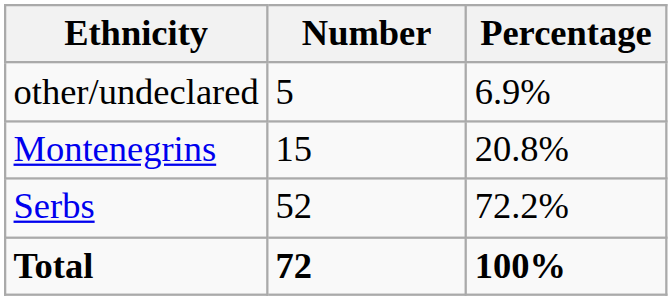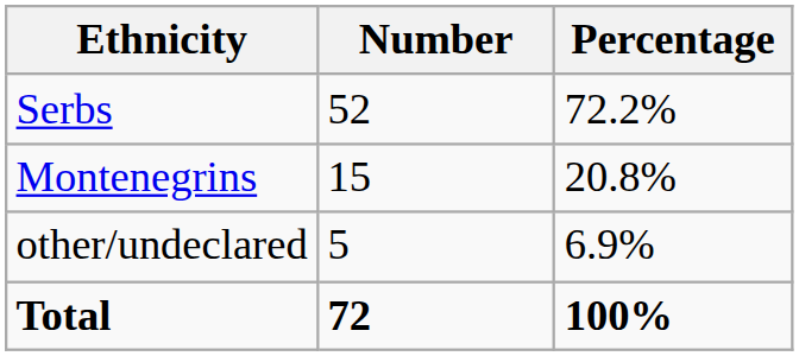 <table class="wikitable">
 <tr>
 <th width="100px">Ethnicity</th>
 <th width="80px">Number</th>
 <th width="80px">Percentage</th>
 </tr>
 <tr>
-<td>other/undeclared</td>
-<td>5</td>
-<td>6.9%</td>
+<td><a href='#'>Serbs</a></td>
+<td>52</td>
+<td>72.2%</td>
 </tr>
 <tr>
 <td><a href='#'>Montenegrins</a></td>
 <td>15</td>
 <td>20.8%</td>
 </tr>
 <tr>
-<td><a href='#'>Serbs</a></td>
-<td>52</td>
-<td>72.2%</td>
+<td>other/undeclared</td>
+<td>5</td>
+<td>6.9%</td>
 </tr>
 <tr>
 <td><strong>Total</strong></td>
 <td><strong>72</strong></td>
 <td><strong>100%</strong></td>
 </tr>
 </table>
